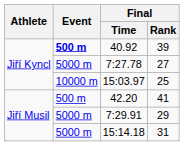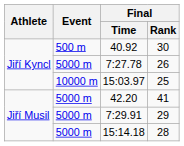 <table class="wikitable" style="font-size:90%">
 <tr>
 <th rowspan="2">Athlete</th>
 <th rowspan="2">Event</th>
 <th colspan="2">Final</th>
 </tr>
 <tr>
 <th>Time</th>
 <th>Rank</th>
 </tr>
 <tr align="center">
 <td align="left" rowspan=3><a href='#'>Jiří Kyncl</a></td>
-<td align="left"><strong><a href='#'>500 m</a></strong></td>
+<td align="left"><a href='#'>500 m</a></td>
 <td>40.92</td>
-<td>39</td>
+<td>30</td>
 </tr>
 <tr align="center">
 <td align="left"><a href='#'>5000 m</a></td>
 <td>7:27.78</td>
-<td>27</td>
+<td>26</td>
 </tr>
 <tr align="center">
 <td align="left"><a href='#'>10000 m</a></td>
 <td>15:03.97</td>
 <td>25</td>
 </tr>
 <tr align="center">
 <td align="left" rowspan=3><a href='#'>Jiří Musil</a></td>
-<td align="left"><a href='#'>500 m</a></td>
+<td align="left"><a href='#'>5000 m</a></td>
 <td>42.20</td>
 <td>41</td>
 </tr>
 <tr align="center">
 <td align="left"><a href='#'>5000 m</a></td>
 <td>7:29.91</td>
 <td>29</td>
 </tr>
 <tr align="center">
 <td align="left"><a href='#'>5000 m</a></td>
 <td>15:14.18</td>
-<td>31</td>
+<td>28</td>
 </tr>
 </table>
